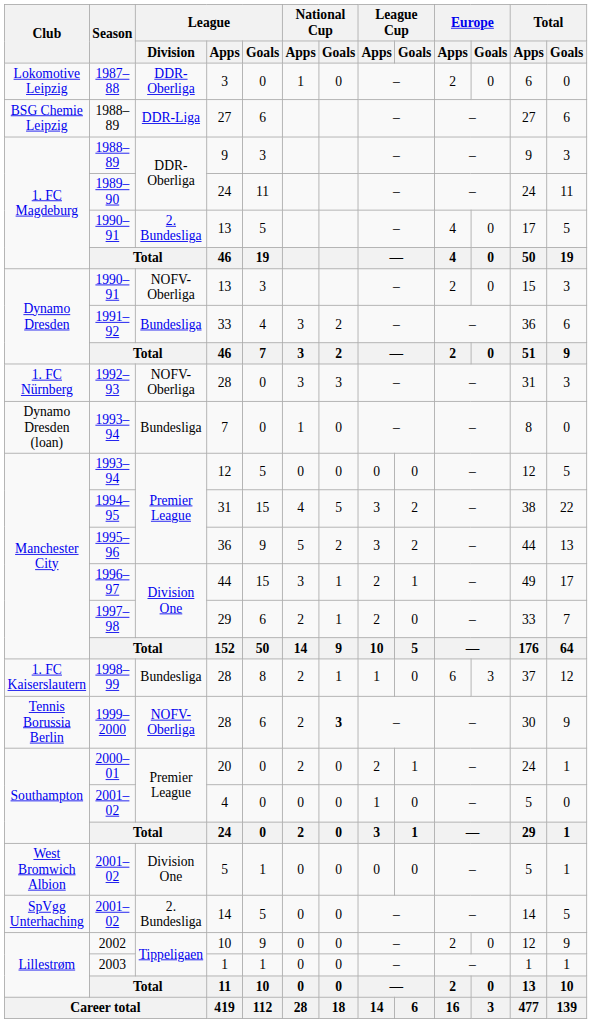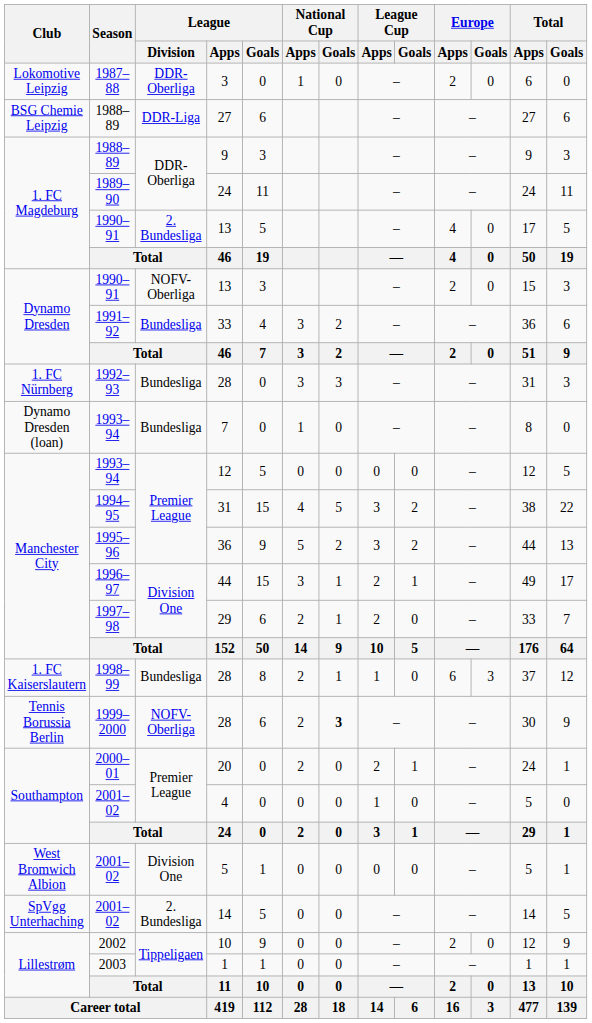 <table class="wikitable" style="text-align:center">
 <tr>
 <th rowspan="2">Club</th>
 <th rowspan="2">Season</th>
 <th colspan="3">League</th>
 <th colspan="2">National Cup</th>
 <th colspan="2">League Cup</th>
 <th colspan="2"><a href='#'>Europe</a></th>
 <th colspan="2">Total</th>
 </tr>
 <tr>
 <th>Division</th>
 <th>Apps</th>
 <th>Goals</th>
 <th>Apps</th>
 <th>Goals</th>
 <th>Apps</th>
 <th>Goals</th>
 <th>Apps</th>
 <th>Goals</th>
 <th>Apps</th>
 <th>Goals</th>
 </tr>
 <tr>
 <td><a href='#'>Lokomotive Leipzig</a></td>
 <td><a href='#'>1987–88</a></td>
 <td><a href='#'>DDR-Oberliga</a></td>
 <td>3</td>
 <td>0</td>
 <td>1</td>
 <td>0</td>
 <td colspan="2">–</td>
 <td>2</td>
 <td>0</td>
 <td>6</td>
 <td>0</td>
 </tr>
 <tr>
 <td><a href='#'>BSG Chemie Leipzig</a></td>
 <td>1988–89</td>
 <td><a href='#'>DDR-Liga</a></td>
 <td>27</td>
 <td>6</td>
 <td></td>
 <td></td>
 <td colspan="2">–</td>
 <td colspan="2">–</td>
 <td>27</td>
 <td>6</td>
 </tr>
 <tr>
 <td rowspan="4"><a href='#'>1. FC Magdeburg</a></td>
 <td><a href='#'>1988–89</a></td>
 <td rowspan="2">DDR-Oberliga</td>
 <td>9</td>
 <td>3</td>
 <td></td>
 <td></td>
 <td colspan="2">–</td>
 <td colspan="2">–</td>
 <td>9</td>
 <td>3</td>
 </tr>
 <tr>
 <td><a href='#'>1989–90</a></td>
 <td>24</td>
 <td>11</td>
 <td></td>
 <td></td>
 <td colspan="2">–</td>
 <td colspan="2">–</td>
 <td>24</td>
 <td>11</td>
 </tr>
 <tr>
 <td><a href='#'>1990–91</a></td>
 <td><a href='#'>2. Bundesliga</a></td>
 <td>13</td>
 <td>5</td>
 <td></td>
 <td></td>
 <td colspan="2">–</td>
 <td>4</td>
 <td>0</td>
 <td>17</td>
 <td>5</td>
 </tr>
 <tr>
 <th colspan="2">Total</th>
 <th>46</th>
 <th>19</th>
 <th></th>
 <th></th>
 <th colspan="2">—</th>
 <th>4</th>
 <th>0</th>
 <th>50</th>
 <th>19</th>
 </tr>
 <tr>
 <td rowspan="3"><a href='#'>Dynamo Dresden</a></td>
 <td><a href='#'>1990–91</a></td>
 <td>NOFV-Oberliga</td>
 <td>13</td>
 <td>3</td>
 <td></td>
 <td></td>
 <td colspan="2">–</td>
 <td>2</td>
 <td>0</td>
 <td>15</td>
 <td>3</td>
 </tr>
 <tr>
 <td><a href='#'>1991–92</a></td>
 <td><a href='#'>Bundesliga</a></td>
 <td>33</td>
 <td>4</td>
 <td>3</td>
 <td>2</td>
 <td colspan="2">–</td>
 <td colspan="2">–</td>
 <td>36</td>
 <td>6</td>
 </tr>
 <tr>
 <th colspan="2">Total</th>
 <th>46</th>
 <th>7</th>
 <th>3</th>
 <th>2</th>
 <th colspan="2">—</th>
 <th>2</th>
 <th>0</th>
 <th>51</th>
 <th>9</th>
 </tr>
 <tr>
 <td><a href='#'>1. FC Nürnberg</a></td>
 <td><a href='#'>1992–93</a></td>
-<td>NOFV-Oberliga</td>
+<td>Bundesliga</td>
 <td>28</td>
 <td>0</td>
 <td>3</td>
 <td>3</td>
 <td colspan="2">–</td>
 <td colspan="2">–</td>
 <td>31</td>
 <td>3</td>
 </tr>
 <tr>
 <td>Dynamo Dresden (loan)</td>
 <td><a href='#'>1993–94</a></td>
 <td>Bundesliga</td>
 <td>7</td>
 <td>0</td>
 <td>1</td>
 <td>0</td>
 <td colspan="2">–</td>
 <td colspan="2">–</td>
 <td>8</td>
 <td>0</td>
 </tr>
 <tr>
 <td rowspan="6"><a href='#'>Manchester City</a></td>
 <td><a href='#'>1993–94</a></td>
 <td rowspan="3"><a href='#'>Premier League</a></td>
 <td>12</td>
 <td>5</td>
 <td>0</td>
 <td>0</td>
 <td>0</td>
 <td>0</td>
 <td colspan="2">–</td>
 <td>12</td>
 <td>5</td>
 </tr>
 <tr>
 <td><a href='#'>1994–95</a></td>
 <td>31</td>
 <td>15</td>
 <td>4</td>
 <td>5</td>
 <td>3</td>
 <td>2</td>
 <td colspan="2">–</td>
 <td>38</td>
 <td>22</td>
 </tr>
 <tr>
 <td><a href='#'>1995–96</a></td>
 <td>36</td>
 <td>9</td>
 <td>5</td>
 <td>2</td>
 <td>3</td>
 <td>2</td>
 <td colspan="2">–</td>
 <td>44</td>
 <td>13</td>
 </tr>
 <tr>
 <td><a href='#'>1996–97</a></td>
 <td rowspan="2"><a href='#'>Division One</a></td>
 <td>44</td>
 <td>15</td>
 <td>3</td>
 <td>1</td>
 <td>2</td>
 <td>1</td>
 <td colspan="2">–</td>
 <td>49</td>
 <td>17</td>
 </tr>
 <tr>
 <td><a href='#'>1997–98</a></td>
 <td>29</td>
 <td>6</td>
 <td>2</td>
 <td>1</td>
 <td>2</td>
 <td>0</td>
 <td colspan="2">–</td>
 <td>33</td>
 <td>7</td>
 </tr>
 <tr>
 <th colspan="2">Total</th>
 <th>152</th>
 <th>50</th>
 <th>14</th>
 <th>9</th>
 <th>10</th>
 <th>5</th>
 <th colspan="2">—</th>
 <th>176</th>
 <th>64</th>
 </tr>
 <tr>
 <td><a href='#'>1. FC Kaiserslautern</a></td>
 <td><a href='#'>1998–99</a></td>
 <td>Bundesliga</td>
 <td>28</td>
 <td>8</td>
 <td>2</td>
 <td>1</td>
 <td>1</td>
 <td>0</td>
 <td>6</td>
 <td>3</td>
 <td>37</td>
 <td>12</td>
 </tr>
 <tr>
 <td><a href='#'>Tennis Borussia Berlin</a></td>
 <td><a href='#'>1999–2000</a></td>
 <td><a href='#'>NOFV-Oberliga</a></td>
 <td>28</td>
 <td>6</td>
 <td>2</td>
 <td><strong>3</strong></td>
 <td colspan="2">–</td>
 <td colspan="2">–</td>
 <td>30</td>
 <td>9</td>
 </tr>
 <tr>
 <td rowspan="3"><a href='#'>Southampton</a></td>
 <td><a href='#'>2000–01</a></td>
 <td rowspan="2">Premier League</td>
 <td>20</td>
 <td>0</td>
 <td>2</td>
 <td>0</td>
 <td>2</td>
 <td>1</td>
 <td colspan="2">–</td>
 <td>24</td>
 <td>1</td>
 </tr>
 <tr>
 <td><a href='#'>2001–02</a></td>
 <td>4</td>
 <td>0</td>
 <td>0</td>
 <td>0</td>
 <td>1</td>
 <td>0</td>
 <td colspan="2">–</td>
 <td>5</td>
 <td>0</td>
 </tr>
 <tr>
 <th colspan="2">Total</th>
 <th>24</th>
 <th>0</th>
 <th>2</th>
 <th>0</th>
 <th>3</th>
 <th>1</th>
 <th colspan="2">—</th>
 <th>29</th>
 <th>1</th>
 </tr>
 <tr>
 <td><a href='#'>West Bromwich Albion</a></td>
 <td><a href='#'>2001–02</a></td>
 <td>Division One</td>
 <td>5</td>
 <td>1</td>
 <td>0</td>
 <td>0</td>
 <td>0</td>
 <td>0</td>
 <td colspan="2">–</td>
 <td>5</td>
 <td>1</td>
 </tr>
 <tr>
 <td><a href='#'>SpVgg Unterhaching</a></td>
 <td><a href='#'>2001–02</a></td>
 <td>2. Bundesliga</td>
 <td>14</td>
 <td>5</td>
 <td>0</td>
 <td>0</td>
 <td colspan="2">–</td>
 <td colspan="2">–</td>
 <td>14</td>
 <td>5</td>
 </tr>
 <tr>
 <td rowspan="3"><a href='#'>Lillestrøm</a></td>
 <td>2002</td>
 <td rowspan="2"><a href='#'>Tippeligaen</a></td>
 <td>10</td>
 <td>9</td>
 <td>0</td>
 <td>0</td>
 <td colspan="2">–</td>
 <td>2</td>
 <td>0</td>
 <td>12</td>
 <td>9</td>
 </tr>
 <tr>
 <td>2003</td>
 <td>1</td>
 <td>1</td>
 <td>0</td>
 <td>0</td>
 <td colspan="2">–</td>
 <td colspan="2">–</td>
 <td>1</td>
 <td>1</td>
 </tr>
 <tr>
 <th colspan="2">Total</th>
 <th>11</th>
 <th>10</th>
 <th>0</th>
 <th>0</th>
 <th colspan="2">—</th>
 <th>2</th>
 <th>0</th>
 <th>13</th>
 <th>10</th>
 </tr>
 <tr>
 <th colspan="3">Career total</th>
 <th>419</th>
 <th>112</th>
 <th>28</th>
 <th>18</th>
 <th>14</th>
 <th>6</th>
 <th>16</th>
 <th>3</th>
 <th>477</th>
 <th>139</th>
 </tr>
 </table>
